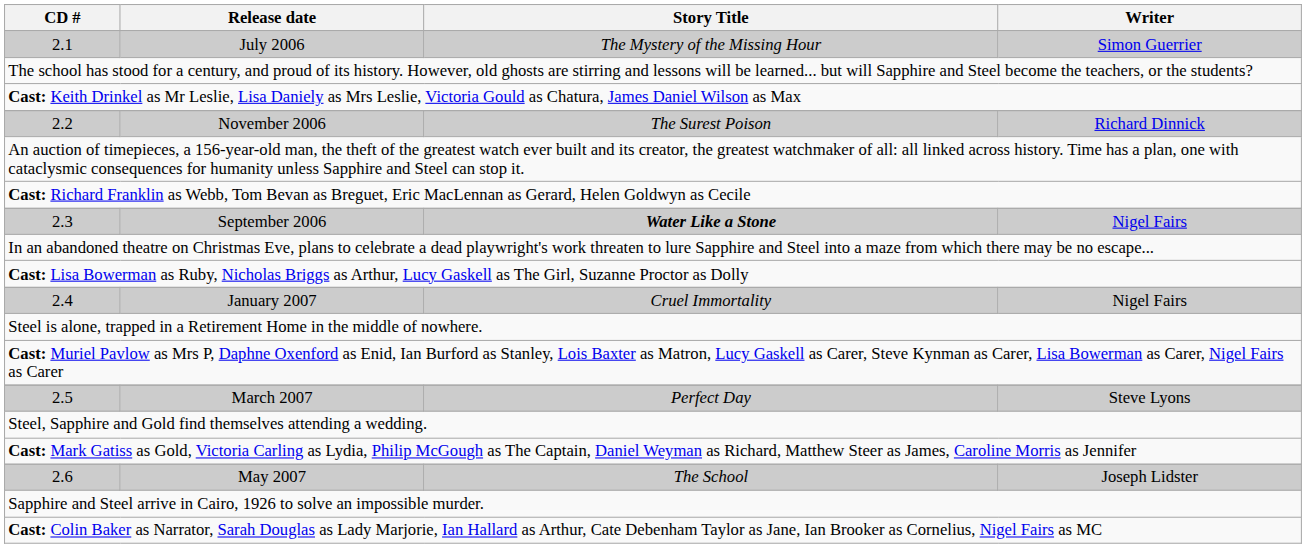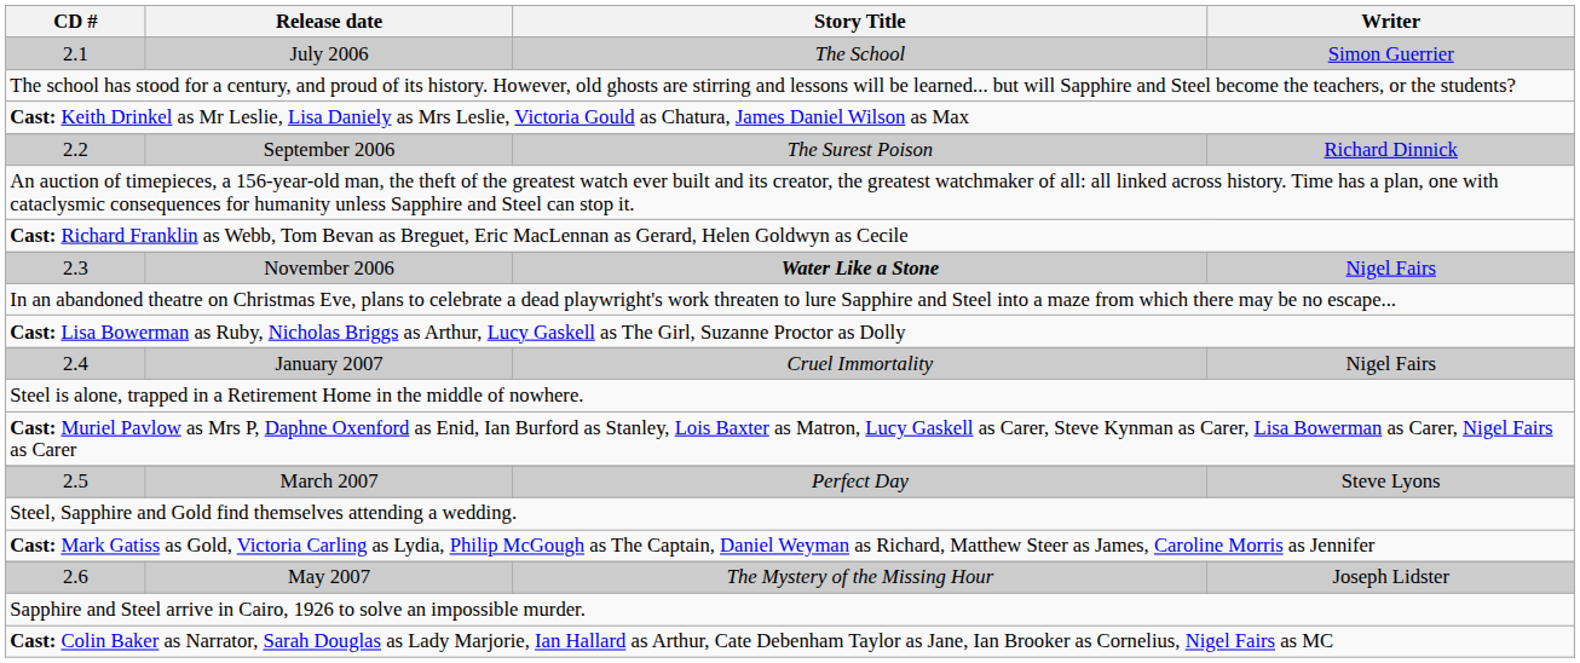 <table class="wikitable">
 <tr>
 <th>CD #</th>
 <th>Release date</th>
 <th>Story Title</th>
 <th>Writer</th>
 </tr>
 <tr>
 </tr>
 <tr style="text-align:center; background:#ccc;">
 <td style="text-align:center;">2.1</td>
 <td style="text-align:center;">July 2006</td>
-<td style="text-align:center;"><em>The Mystery of the Missing Hour</em></td>
+<td style="text-align:center;"><em>The School</em></td>
 <td style="text-align:center;"><a href='#'>Simon Guerrier</a></td>
 </tr>
 <tr style="text-align:left;">
 <td colspan="4">The school has stood for a century, and proud of its history. However, old ghosts are stirring and lessons will be learned... but will Sapphire and Steel become the teachers, or the students?</td>
 </tr>
 <tr style="text-align:left;">
 <td colspan="4"><strong>Cast:</strong> <a href='#'>Keith Drinkel</a> as Mr Leslie, <a href='#'>Lisa Daniely</a> as Mrs Leslie, <a href='#'>Victoria Gould</a> as Chatura, <a href='#'>James Daniel Wilson</a> as Max</td>
 </tr>
 <tr>
 </tr>
 <tr style="text-align:center; background:#ccc;">
 <td style="text-align:center;">2.2</td>
-<td style="text-align:center;">November 2006</td>
+<td style="text-align:center;">September 2006</td>
 <td style="text-align:center;"><em>The Surest Poison</em></td>
 <td style="text-align:center;"><a href='#'>Richard Dinnick</a></td>
 </tr>
 <tr style="text-align:left;">
 <td colspan="4">An auction of timepieces, a 156-year-old man, the theft of the greatest watch ever built and its creator, the greatest watchmaker of all: all linked across history. Time has a plan, one with cataclysmic consequences for humanity unless Sapphire and Steel can stop it.</td>
 </tr>
 <tr style="text-align:left;">
 <td colspan="4"><strong>Cast:</strong> <a href='#'>Richard Franklin</a> as Webb, Tom Bevan as Breguet, Eric MacLennan as Gerard, Helen Goldwyn as Cecile</td>
 </tr>
 <tr>
 </tr>
 <tr style="text-align:center; background:#ccc;">
 <td style="text-align:center;">2.3</td>
-<td style="text-align:center;">September 2006</td>
+<td style="text-align:center;">November 2006</td>
 <td style="text-align:center;"><strong><em>Water Like a Stone</em></strong></td>
 <td style="text-align:center;"><a href='#'>Nigel Fairs</a></td>
 </tr>
 <tr style="text-align:left;">
 <td colspan="4">In an abandoned theatre on Christmas Eve, plans to celebrate a dead playwright's work threaten to lure Sapphire and Steel into a maze from which there may be no escape... <br></td>
 </tr>
 <tr style="text-align:left;">
 <td colspan="4"><strong>Cast:</strong> <a href='#'>Lisa Bowerman</a> as Ruby, <a href='#'>Nicholas Briggs</a> as Arthur, <a href='#'>Lucy Gaskell</a> as The Girl, Suzanne Proctor as Dolly</td>
 </tr>
 <tr>
 </tr>
 <tr style="text-align:center; background:#ccc;">
 <td style="text-align:center;">2.4</td>
 <td style="text-align:center;">January 2007</td>
 <td style="text-align:center;"><em>Cruel Immortality</em></td>
 <td style="text-align:center;">Nigel Fairs</td>
 </tr>
 <tr style="text-align:left;">
 <td colspan="4">Steel is alone, trapped in a Retirement Home in the middle of nowhere. <br></td>
 </tr>
 <tr style="text-align:left;">
 <td colspan="4"><strong>Cast:</strong> <a href='#'>Muriel Pavlow</a> as Mrs P, <a href='#'>Daphne Oxenford</a> as Enid, Ian Burford as Stanley, <a href='#'>Lois Baxter</a> as Matron, <a href='#'>Lucy Gaskell</a> as Carer, Steve Kynman as Carer, <a href='#'>Lisa Bowerman</a> as Carer, <a href='#'>Nigel Fairs</a> as Carer</td>
 </tr>
 <tr>
 </tr>
 <tr style="text-align:center; background:#ccc;">
 <td style="text-align:center;">2.5</td>
 <td style="text-align:center;">March 2007</td>
 <td style="text-align:center;"><em>Perfect Day</em></td>
 <td style="text-align:center;">Steve Lyons</td>
 </tr>
 <tr style="text-align:left;">
 <td colspan="4">Steel, Sapphire and Gold find themselves attending a wedding. <br></td>
 </tr>
 <tr style="text-align:left;">
 <td colspan="4"><strong>Cast:</strong> <a href='#'>Mark Gatiss</a> as Gold, <a href='#'>Victoria Carling</a> as Lydia, <a href='#'>Philip McGough</a> as The Captain, <a href='#'>Daniel Weyman</a> as Richard, Matthew Steer as James, <a href='#'>Caroline Morris</a> as Jennifer</td>
 </tr>
 <tr>
 </tr>
 <tr style="text-align:center; background:#ccc;">
 <td style="text-align:center;">2.6</td>
 <td style="text-align:center;">May 2007</td>
-<td style="text-align:center;"><em>The School</em></td>
+<td style="text-align:center;"><em>The Mystery of the Missing Hour</em></td>
 <td style="text-align:center;">Joseph Lidster</td>
 </tr>
 <tr style="text-align:left;">
 <td colspan="4">Sapphire and Steel arrive in Cairo, 1926 to solve an impossible murder. <br></td>
 </tr>
 <tr style="text-align:left;">
 <td colspan="4"><strong>Cast:</strong> <a href='#'>Colin Baker</a> as Narrator, <a href='#'>Sarah Douglas</a> as Lady Marjorie, <a href='#'>Ian Hallard</a> as Arthur, Cate Debenham Taylor as Jane, Ian Brooker as Cornelius, <a href='#'>Nigel Fairs</a> as MC</td>
 </tr>
 </table>
